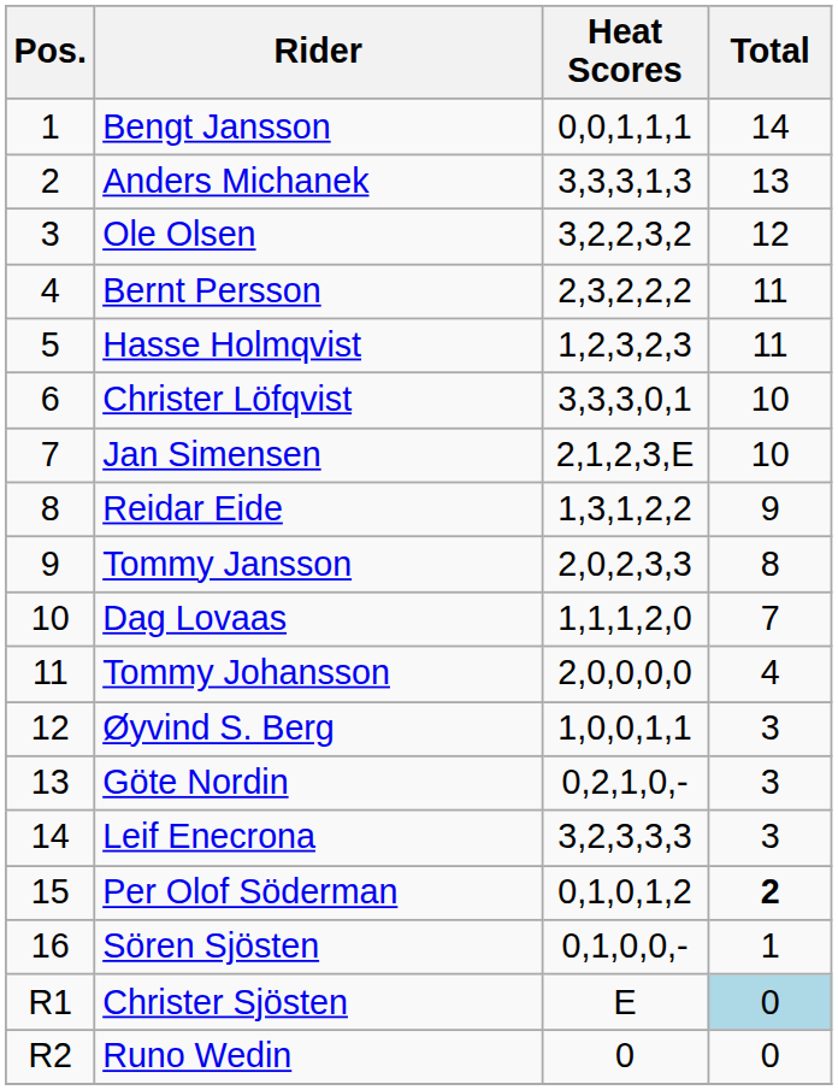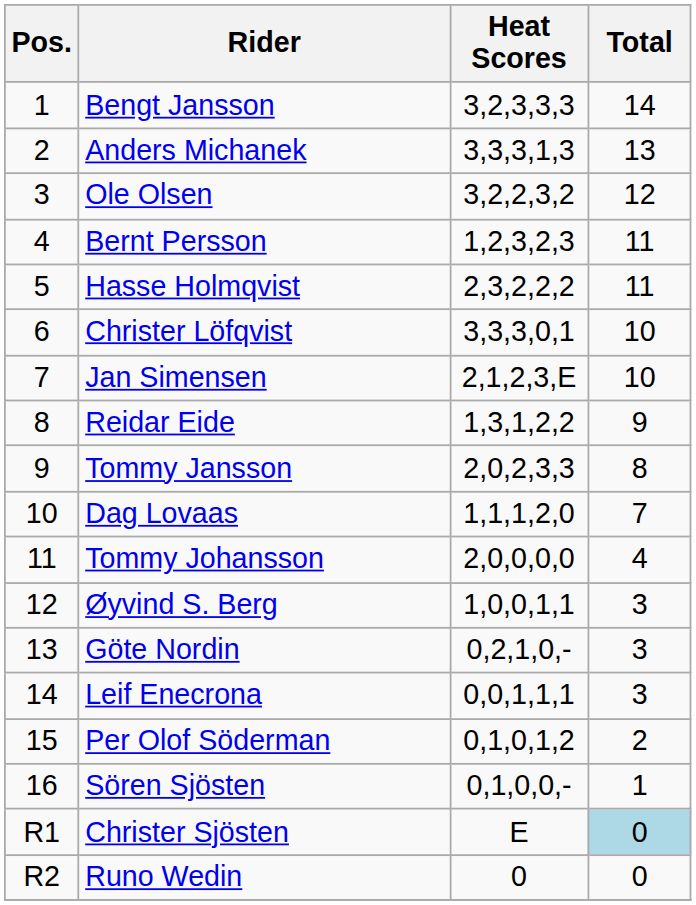 <table class=wikitable>
 <tr>
 <th width=25px>Pos.</th>
 <th width=200px>Rider</th>
 <th width=70px>Heat Scores</th>
 <th width=50px>Total</th>
 </tr>
 <tr align=center >
 <td>1</td>
 <td align=left> <a href='#'>Bengt Jansson</a></td>
-<td>0,0,1,1,1</td>
+<td>3,2,3,3,3</td>
 <td>14</td>
 </tr>
 <tr align=center >
 <td>2</td>
 <td align=left> <a href='#'>Anders Michanek</a></td>
 <td>3,3,3,1,3</td>
 <td>13</td>
 </tr>
 <tr align=center >
 <td>3</td>
 <td align=left> <a href='#'>Ole Olsen</a></td>
 <td>3,2,2,3,2</td>
 <td>12</td>
 </tr>
 <tr align=center >
 <td>4</td>
 <td align=left> <a href='#'>Bernt Persson</a></td>
-<td>2,3,2,2,2</td>
+<td>1,2,3,2,3</td>
 <td>11</td>
 </tr>
 <tr align=center >
 <td>5</td>
 <td align=left> <a href='#'>Hasse Holmqvist</a></td>
-<td>1,2,3,2,3</td>
+<td>2,3,2,2,2</td>
 <td>11</td>
 </tr>
 <tr align=center >
 <td>6</td>
 <td align=left> <a href='#'>Christer Löfqvist</a></td>
 <td>3,3,3,0,1</td>
 <td>10</td>
 </tr>
 <tr align=center >
 <td>7</td>
 <td align=left> <a href='#'>Jan Simensen</a></td>
 <td>2,1,2,3,E</td>
 <td>10</td>
 </tr>
 <tr align=center >
 <td>8</td>
 <td align=left> <a href='#'>Reidar Eide</a></td>
 <td>1,3,1,2,2</td>
 <td>9</td>
 </tr>
 <tr align=center >
 <td>9</td>
 <td align=left> <a href='#'>Tommy Jansson</a></td>
 <td>2,0,2,3,3</td>
 <td>8</td>
 </tr>
 <tr align=center>
 <td>10</td>
 <td align=left> <a href='#'>Dag Lovaas</a></td>
 <td>1,1,1,2,0</td>
 <td>7</td>
 </tr>
 <tr align=center>
 <td>11</td>
 <td align=left> <a href='#'>Tommy Johansson</a></td>
 <td>2,0,0,0,0</td>
 <td>4</td>
 </tr>
 <tr align=center>
 <td>12</td>
 <td align=left> <a href='#'>Øyvind S. Berg</a></td>
 <td>1,0,0,1,1</td>
 <td>3</td>
 </tr>
 <tr align=center>
 <td>13</td>
 <td align=left> <a href='#'>Göte Nordin</a></td>
 <td>0,2,1,0,-</td>
 <td>3</td>
 </tr>
 <tr align=center>
 <td>14</td>
 <td align=left> <a href='#'>Leif Enecrona</a></td>
-<td>3,2,3,3,3</td>
+<td>0,0,1,1,1</td>
 <td>3</td>
 </tr>
 <tr align=center>
 <td>15</td>
 <td align=left> <a href='#'>Per Olof Söderman</a></td>
 <td>0,1,0,1,2</td>
-<td><strong>2</strong></td>
+<td>2</td>
 </tr>
 <tr align=center>
 <td>16</td>
 <td align=left> <a href='#'>Sören Sjösten</a></td>
 <td>0,1,0,0,-</td>
 <td>1</td>
 </tr>
 <tr align=center>
 <td>R1</td>
 <td align=left> <a href='#'>Christer Sjösten</a></td>
 <td>E</td>
 <td style="background: lightblue;">0</td>
 </tr>
 <tr align=center>
 <td>R2</td>
 <td align=left> <a href='#'>Runo Wedin</a></td>
 <td>0</td>
 <td>0</td>
 </tr>
 <tr align=center>
 </tr>
 </table>
